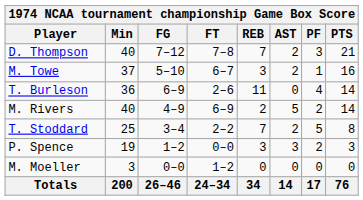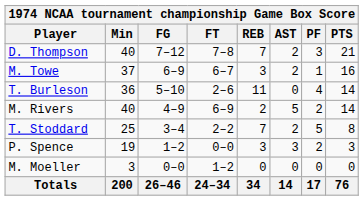 <table class="wikitable" style="float:right; font-size:85%; text-align:right;">
 <tr>
 <th colspan=8 style="text-align:center;">1974 NCAA tournament championship Game Box Score</th>
 </tr>
 <tr>
 <th>Player</th>
 <th>Min</th>
 <th>FG</th>
 <th>FT</th>
 <th>REB</th>
 <th>AST</th>
 <th>PF</th>
 <th>PTS</th>
 </tr>
 <tr>
 <td style="text-align:left;"><a href='#'>D. Thompson</a></td>
 <td>40</td>
 <td>7–12</td>
 <td>7–8</td>
 <td>7</td>
 <td>2</td>
 <td>3</td>
 <td>21</td>
 </tr>
 <tr>
 <td style="text-align:left;"><a href='#'>M. Towe</a></td>
 <td>37</td>
-<td>5–10</td>
+<td>6–9</td>
 <td>6–7</td>
 <td>3</td>
 <td>2</td>
 <td>1</td>
 <td>16</td>
 </tr>
 <tr>
 <td style="text-align:left;"><a href='#'>T. Burleson</a></td>
 <td>36</td>
-<td>6–9</td>
+<td>5–10</td>
 <td>2–6</td>
 <td>11</td>
 <td>0</td>
 <td>4</td>
 <td>14</td>
 </tr>
 <tr>
 <td style="text-align:left;">M. Rivers</td>
 <td>40</td>
 <td>4–9</td>
 <td>6–9</td>
 <td>2</td>
 <td>5</td>
 <td>2</td>
 <td>14</td>
 </tr>
 <tr>
 <td style="text-align:left;"><a href='#'>T. Stoddard</a></td>
 <td>25</td>
 <td>3–4</td>
 <td>2–2</td>
 <td>7</td>
 <td>2</td>
 <td>5</td>
 <td>8</td>
 </tr>
 <tr>
 <td style="text-align:left;">P. Spence</td>
 <td>19</td>
 <td>1–2</td>
 <td>0–0</td>
 <td>3</td>
 <td>3</td>
 <td>2</td>
 <td>3</td>
 </tr>
 <tr>
 <td style="text-align:left;">M. Moeller</td>
 <td>3</td>
 <td>0–0</td>
 <td>1–2</td>
 <td>0</td>
 <td>0</td>
 <td>0</td>
 <td>0</td>
 </tr>
 <tr>
 <th>Totals</th>
 <th>200</th>
 <th>26–46</th>
 <th>24–34</th>
 <th>34</th>
 <th>14</th>
 <th>17</th>
 <th>76</th>
 </tr>
 </table>
